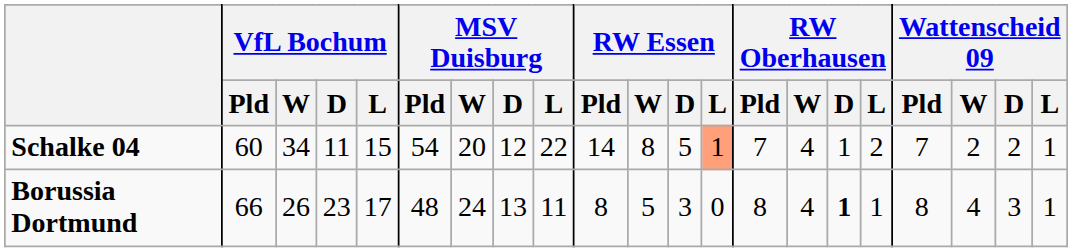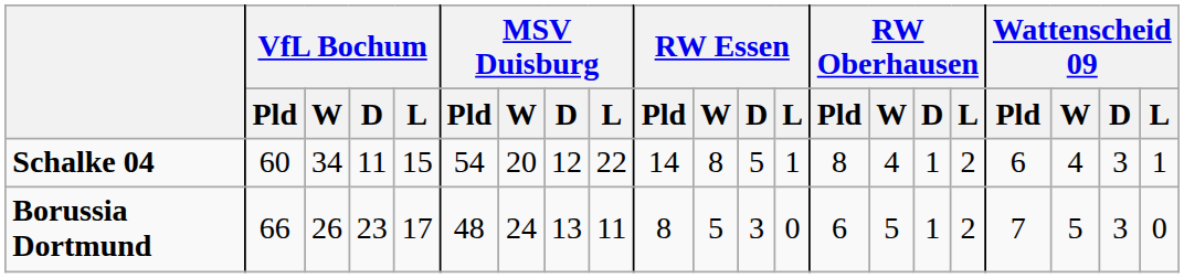 <table class="wikitable nowrap" style="text-align: center;">
 <tr>
 <th rowspan="2" width=140 style="border-right: 1pt black solid"></th>
 <th colspan="4" width=140 style="border-right: 1pt black solid"><a href='#'>VfL Bochum</a></th>
 <th colspan="4" width=140 style="border-right: 1pt black solid"><a href='#'>MSV Duisburg</a></th>
 <th colspan="4" width=140 style="border-right: 1pt black solid"><a href='#'>RW Essen</a></th>
 <th colspan="4" width=140 style="border-right: 1pt black solid"><a href='#'>RW Oberhausen</a></th>
 <th colspan="4" width=140><a href='#'>Wattenscheid 09</a></th>
 </tr>
 <tr>
 <th>Pld</th>
 <th>W</th>
 <th>D</th>
 <th style="border-right: 1pt black solid">L</th>
 <th>Pld</th>
 <th>W</th>
 <th>D</th>
 <th style="border-right: 1pt black solid">L</th>
 <th>Pld</th>
 <th>W</th>
 <th>D</th>
 <th style="border-right: 1pt black solid">L</th>
 <th>Pld</th>
 <th>W</th>
 <th>D</th>
 <th style="border-right: 1pt black solid">L</th>
 <th>Pld</th>
 <th>W</th>
 <th>D</th>
 <th>L</th>
 </tr>
 <tr>
 <td align="left" style="border-right: 1pt black solid"><strong>Schalke 04</strong></td>
 <td>60</td>
 <td>34</td>
 <td>11</td>
 <td style="border-right: 1pt black solid">15</td>
 <td>54</td>
 <td>20</td>
 <td>12</td>
 <td style="border-right: 1pt black solid">22</td>
 <td>14</td>
 <td>8</td>
 <td>5</td>
-<td style="background: lightsalmon; border-right: 1pt black solid">1</td>
-<td>7</td>
+<td style="border-right: 1pt black solid">1</td>
+<td>8</td>
 <td>4</td>
 <td>1</td>
 <td style="border-right: 1pt black solid">2</td>
-<td>7</td>
-<td>2</td>
-<td>2</td>
+<td>6</td>
+<td>4</td>
+<td>3</td>
 <td>1</td>
 </tr>
 <tr>
 <td align="left" style="border-right: 1pt black solid"><strong>Borussia Dortmund</strong></td>
 <td>66</td>
 <td>26</td>
 <td>23</td>
 <td style="border-right: 1pt black solid">17</td>
 <td>48</td>
 <td>24</td>
 <td>13</td>
 <td style="border-right: 1pt black solid">11</td>
 <td>8</td>
 <td>5</td>
 <td>3</td>
 <td style="border-right: 1pt black solid">0</td>
-<td>8</td>
-<td>4</td>
-<td><strong>1</strong></td>
-<td style="border-right: 1pt black solid">1</td>
-<td>8</td>
-<td>4</td>
+<td>6</td>
+<td>5</td>
+<td>1</td>
+<td style="border-right: 1pt black solid">2</td>
+<td>7</td>
+<td>5</td>
 <td>3</td>
-<td>1</td>
+<td>0</td>
 </tr>
 </table>
